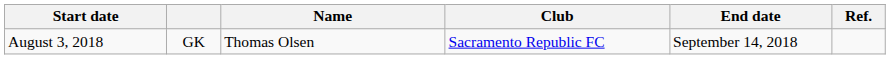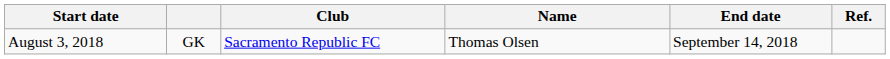 <table class="wikitable plainrowheaders">
 <tr>
 <th scope=col style="width:10em;">Start date</th>
 <th scope=col style="width:3em;"></th>
+<th scope=col style="width:14em;">Club</th>
 <th scope=col style="width:14em;">Name</th>
-<th scope=col style="width:14em;">Club</th>
 <th scope=col style="width:10em;">End date</th>
 <th scope=col style="width:3em;">Ref.</th>
 </tr>
 <tr>
 <td>August 3, 2018</td>
 <td align=center>GK</td>
+<td> <a href='#'>Sacramento Republic FC</a></td>
 <td> Thomas Olsen</td>
-<td> <a href='#'>Sacramento Republic FC</a></td>
 <td>September 14, 2018</td>
 <td align=center></td>
 </tr>
 </table>
